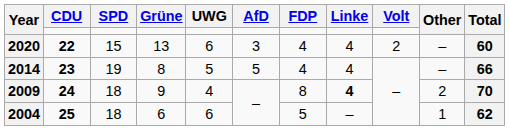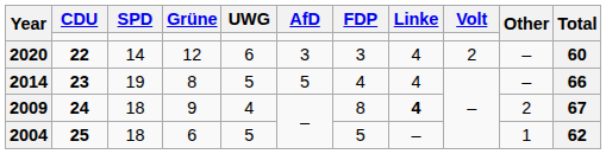 <table class=wikitable style="font-size:90%; text-align:center">
 <tr>
 <th rowspan=2>Year</th>
 <th width="40px"><a href='#'>CDU</a></th>
 <th width="40px"><a href='#'>SPD</a></th>
 <th width="40px"><a href='#'>Grüne</a></th>
 <th width="40px">UWG</th>
 <th width="40px"><a href='#'>AfD</a></th>
 <th width="40px"><a href='#'>FDP</a></th>
 <th width="40px"><a href='#'>Linke</a></th>
 <th width="40px"><a href='#'>Volt</a></th>
 <th rowspan=2 width="30px">Other</th>
 <th rowspan=2 width="30px">Total</th>
 </tr>
 <tr>
 <td bgcolor=></td>
 <td bgcolor=></td>
 <td bgcolor=></td>
 <td bgcolor=></td>
 <td bgcolor=></td>
 <td bgcolor=></td>
 <td bgcolor=></td>
 <td bgcolor=></td>
 </tr>
 <tr>
 <th>2020</th>
 <td><strong>22</strong></td>
-<td>15</td>
-<td>13</td>
+<td>14</td>
+<td>12</td>
 <td>6</td>
 <td>3</td>
-<td>4</td>
+<td>3</td>
 <td>4</td>
 <td>2</td>
 <td>–</td>
 <th>60</th>
 </tr>
 <tr>
 <th>2014</th>
 <td><strong>23</strong></td>
 <td>19</td>
 <td>8</td>
 <td>5</td>
 <td>5</td>
 <td>4</td>
 <td>4</td>
 <td rowspan=3>–</td>
 <td>–</td>
 <th>66</th>
 </tr>
 <tr>
 <th>2009</th>
 <td><strong>24</strong></td>
 <td>18</td>
 <td>9</td>
 <td>4</td>
 <td rowspan=2>–</td>
 <td>8</td>
 <td><strong>4</strong></td>
 <td>2</td>
-<th>70</th>
+<th>67</th>
 </tr>
 <tr>
 <th>2004</th>
 <td><strong>25</strong></td>
 <td>18</td>
 <td>6</td>
-<td>6</td>
+<td>5</td>
 <td>5</td>
 <td>–</td>
 <td>1</td>
 <th>62</th>
 </tr>
 </table>
